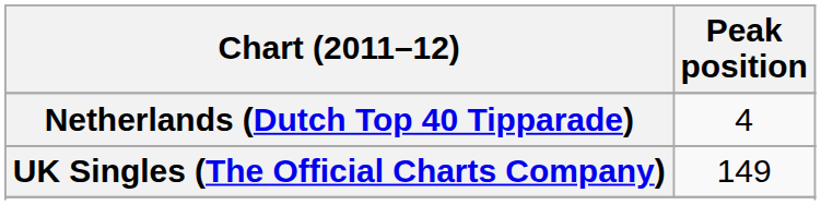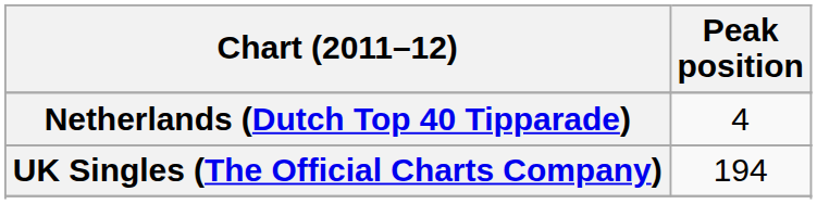 <table class="wikitable sortable plainrowheaders" style="text-align:center;">
 <tr>
 <th>Chart (2011–12)</th>
 <th>Peak<br>position</th>
 </tr>
 <tr>
 </tr>
 <tr>
 </tr>
 <tr>
 </tr>
 <tr>
 </tr>
 <tr>
 </tr>
 <tr>
 </tr>
 <tr>
 </tr>
 <tr>
 </tr>
 <tr>
 <th scope="row">Netherlands (<a href='#'>Dutch Top 40 Tipparade</a>)</th>
 <td>4</td>
 </tr>
 <tr>
 </tr>
 <tr>
 </tr>
 <tr>
 </tr>
 <tr>
 <th scope="row">UK Singles (<a href='#'>The Official Charts Company</a>)</th>
-<td>149</td>
+<td>194</td>
 </tr>
 <tr>
 </tr>
 <tr>
 </tr>
 <tr>
 </tr>
 <tr>
 </tr>
 </table>
